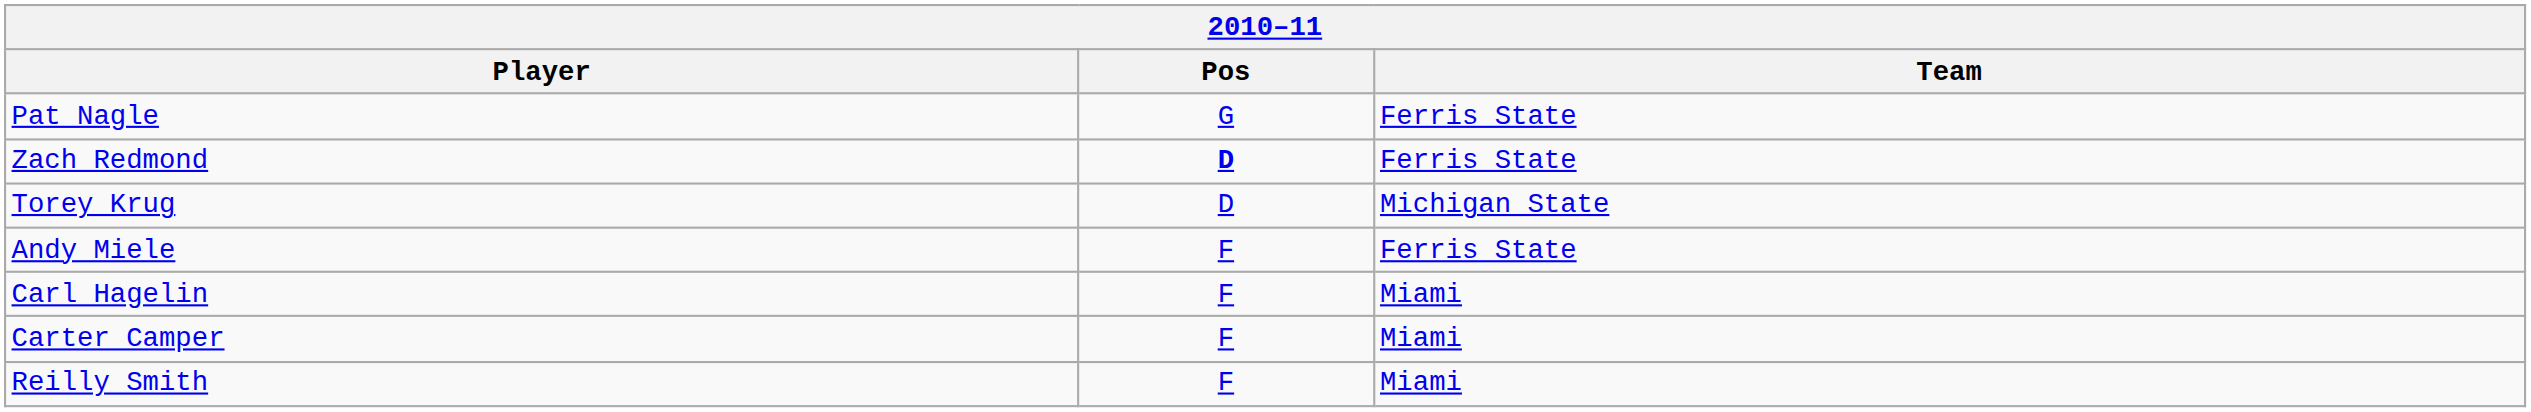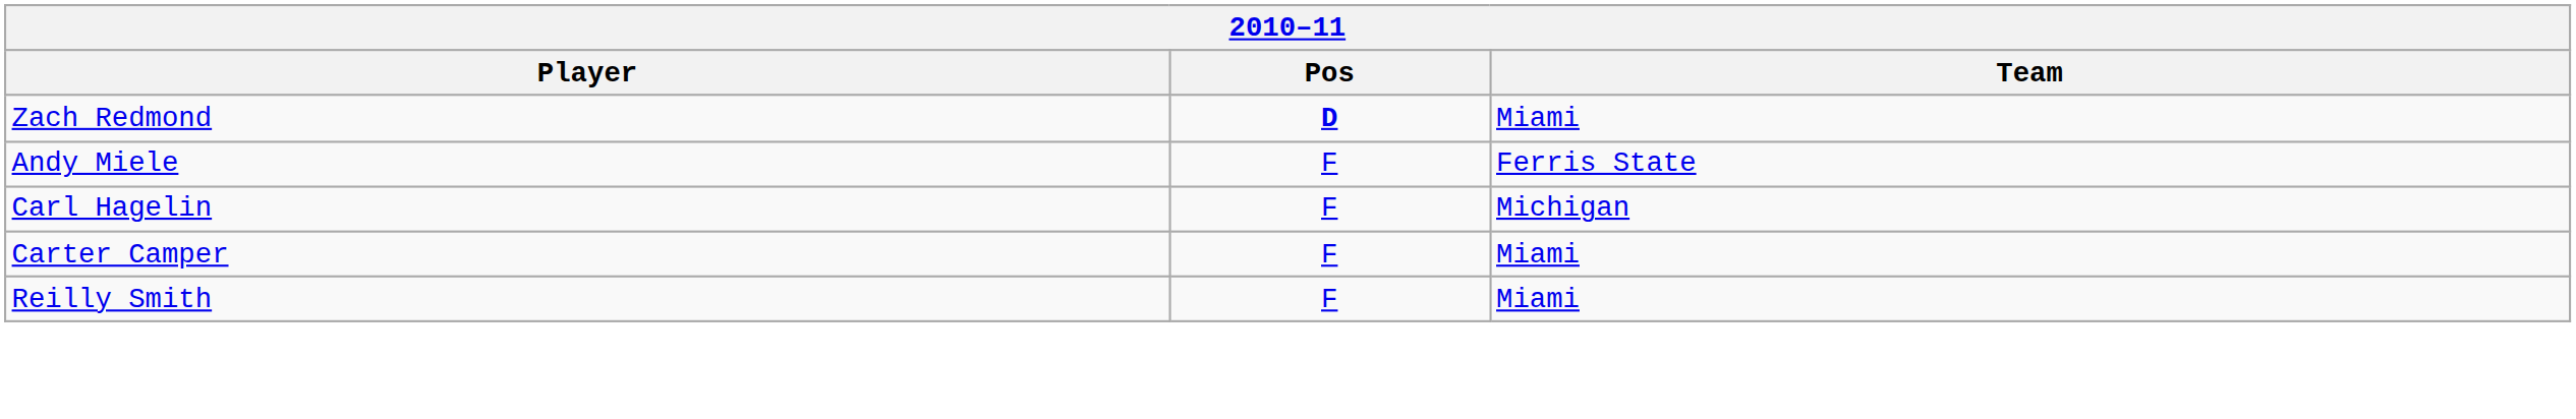 <table class="wikitable" width=95%>
 <tr>
 <th colspan=3><a href='#'>2010–11</a></th>
 </tr>
 <tr>
 <th>Player</th>
 <th>Pos</th>
 <th>Team</th>
 </tr>
 <tr>
-<td><a href='#'>Pat Nagle</a></td>
-<td style="text-align:center;"><a href='#'>G</a></td>
-<td><a href='#'>Ferris State</a></td>
-</tr>
-<tr>
 <td><a href='#'>Zach Redmond</a></td>
 <td style="text-align:center;"><strong><a href='#'>D</a></strong></td>
-<td><a href='#'>Ferris State</a></td>
-</tr>
-<tr>
-<td><a href='#'>Torey Krug</a></td>
-<td style="text-align:center;"><a href='#'>D</a></td>
-<td><a href='#'>Michigan State</a></td>
+<td><a href='#'>Miami</a></td>
 </tr>
 <tr>
 <td><a href='#'>Andy Miele</a></td>
 <td style="text-align:center;"><a href='#'>F</a></td>
 <td><a href='#'>Ferris State</a></td>
 </tr>
 <tr>
 <td><a href='#'>Carl Hagelin</a></td>
 <td style="text-align:center;"><a href='#'>F</a></td>
-<td><a href='#'>Miami</a></td>
+<td><a href='#'>Michigan</a></td>
 </tr>
 <tr>
 <td><a href='#'>Carter Camper</a></td>
 <td style="text-align:center;"><a href='#'>F</a></td>
 <td><a href='#'>Miami</a></td>
 </tr>
 <tr>
 <td><a href='#'>Reilly Smith</a></td>
 <td style="text-align:center;"><a href='#'>F</a></td>
 <td><a href='#'>Miami</a></td>
 </tr>
 </table>
